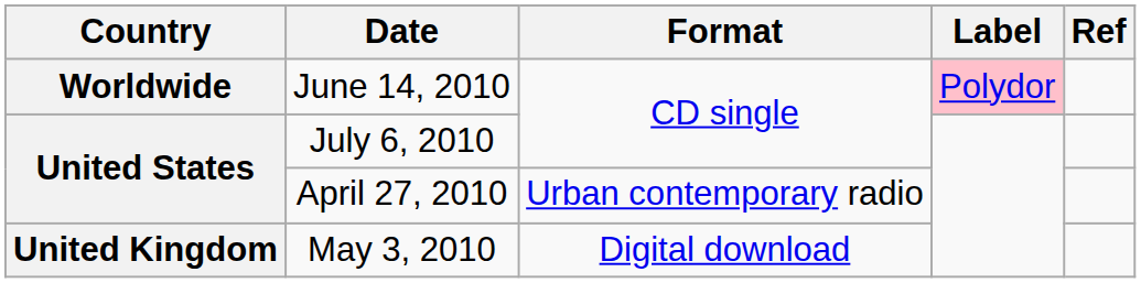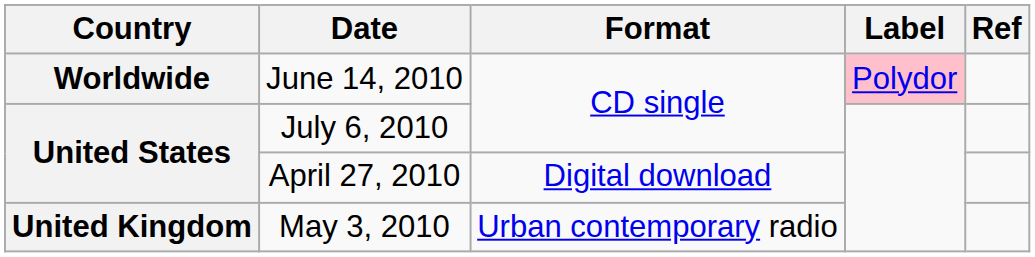 <table class="wikitable plainrowheaders" style="text-align:center;">
 <tr>
 <th scope="col">Country</th>
 <th scope="col">Date</th>
 <th scope="col">Format</th>
 <th scope="col">Label</th>
 <th scope="col">Ref</th>
 </tr>
 <tr>
 <th scope="row">Worldwide</th>
 <td>June 14, 2010</td>
 <td rowspan="2"><a href='#'>CD single</a></td>
 <td style="background: pink;"><a href='#'>Polydor</a></td>
 <td></td>
 </tr>
 <tr>
 <th scope="row" rowspan="2">United States</th>
 <td>July 6, 2010</td>
 <td rowspan="3"></td>
 <td></td>
 </tr>
 <tr>
 <td>April 27, 2010</td>
-<td><a href='#'>Urban contemporary</a> radio</td>
+<td><a href='#'>Digital download</a></td>
 <td></td>
 </tr>
 <tr>
 <th scope="row">United Kingdom</th>
 <td>May 3, 2010</td>
-<td><a href='#'>Digital download</a></td>
+<td><a href='#'>Urban contemporary</a> radio</td>
 <td></td>
 </tr>
 </table>
